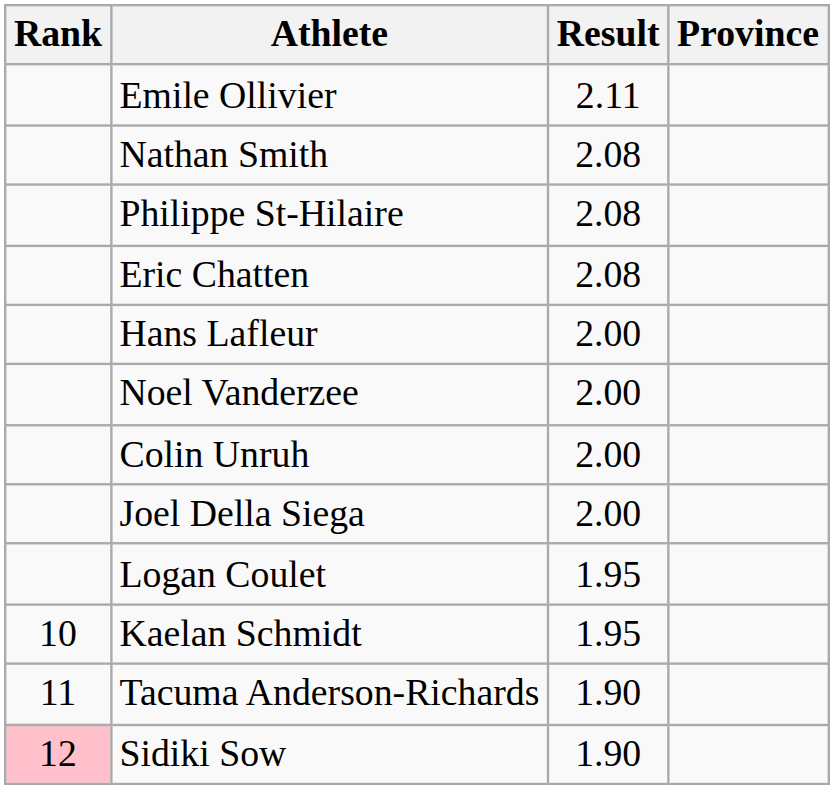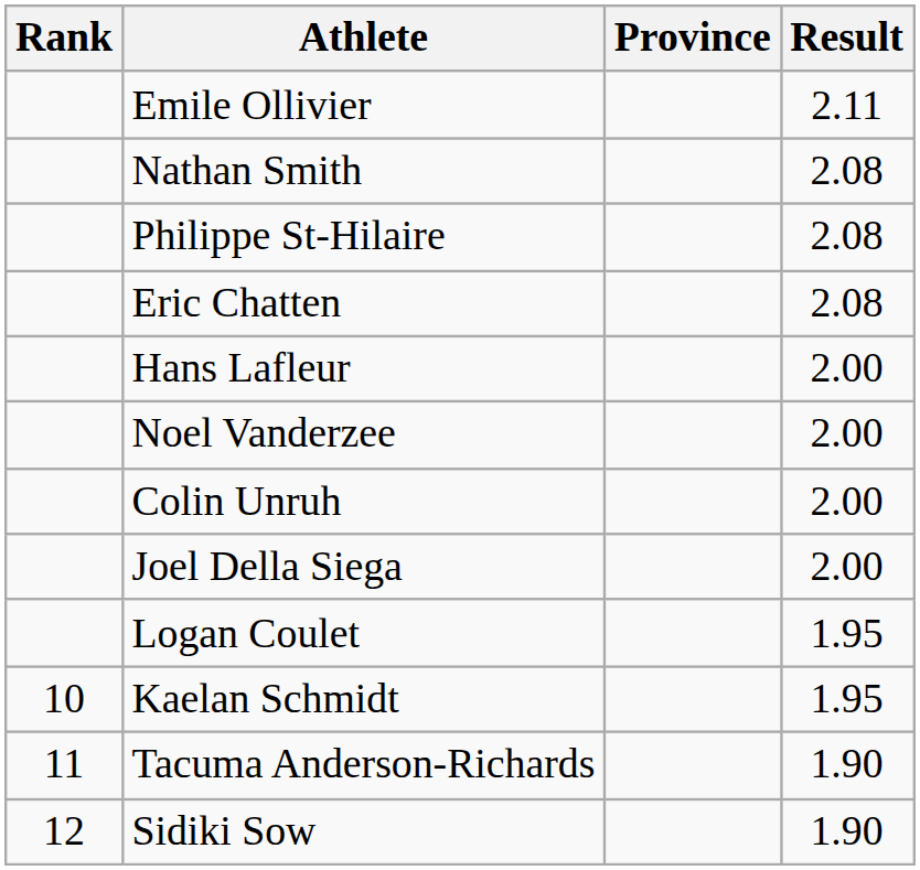 <table class="wikitable sortable" style="text-align:center">
 <tr>
 <th>Rank</th>
 <th>Athlete</th>
+<th>Province</th>
 <th>Result</th>
-<th>Province</th>
 </tr>
 <tr>
 <td></td>
 <td align=left>Emile Ollivier</td>
+<td align="left"></td>
 <td>2.11</td>
-<td align="left"></td>
 </tr>
 <tr>
 <td></td>
 <td align=left>Nathan Smith</td>
+<td align="left"></td>
 <td>2.08</td>
-<td align="left"></td>
 </tr>
 <tr>
 <td></td>
 <td align=left>Philippe St-Hilaire</td>
+<td align="left"></td>
 <td>2.08</td>
-<td align="left"></td>
 </tr>
 <tr>
 <td></td>
 <td align=left>Eric Chatten</td>
+<td align="left"></td>
 <td>2.08</td>
-<td align="left"></td>
 </tr>
 <tr>
 <td></td>
 <td align=left>Hans Lafleur</td>
+<td align="left"></td>
 <td>2.00</td>
-<td align="left"></td>
 </tr>
 <tr>
 <td></td>
 <td align=left>Noel Vanderzee</td>
+<td align="left"></td>
 <td>2.00</td>
-<td align="left"></td>
 </tr>
 <tr>
 <td></td>
 <td align=left>Colin Unruh</td>
+<td align="left"></td>
 <td>2.00</td>
-<td align="left"></td>
 </tr>
 <tr>
 <td></td>
 <td align=left>Joel Della Siega</td>
+<td align="left"></td>
 <td>2.00</td>
-<td align="left"></td>
 </tr>
 <tr>
 <td></td>
 <td align=left>Logan Coulet</td>
+<td align="left"></td>
 <td>1.95</td>
-<td align="left"></td>
 </tr>
 <tr>
 <td>10</td>
 <td align=left>Kaelan Schmidt</td>
+<td align="left"></td>
 <td>1.95</td>
-<td align="left"></td>
 </tr>
 <tr>
 <td>11</td>
 <td align=left>Tacuma Anderson-Richards</td>
+<td align="left"></td>
 <td>1.90</td>
-<td align="left"></td>
 </tr>
 <tr>
-<td style="background: pink;">12</td>
+<td>12</td>
 <td align=left>Sidiki Sow</td>
+<td align="left"></td>
 <td>1.90</td>
-<td align="left"></td>
 </tr>
 </table>
